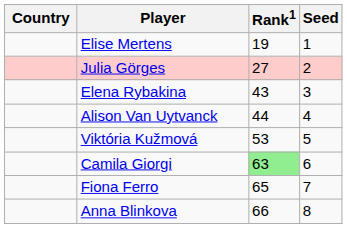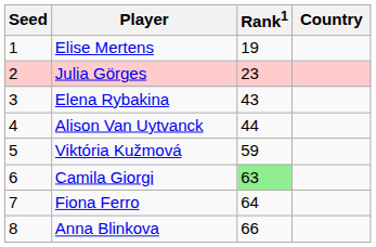 <table class="sortable wikitable">
 <tr>
-<th width="70">Country</th>
+<th>Seed</th>
 <th width="175">Player</th>
 <th>Rank<sup>1</sup></th>
-<th>Seed</th>
+<th width="70">Country</th>
 </tr>
 <tr>
-<td></td>
+<td>1</td>
 <td><a href='#'>Elise Mertens</a></td>
 <td>19</td>
-<td>1</td>
+<td></td>
 </tr>
 <tr style="background:#fcc;">
+<td>2</td>
+<td><a href='#'>Julia Görges</a></td>
+<td>23</td>
 <td></td>
-<td><a href='#'>Julia Görges</a></td>
-<td>27</td>
-<td>2</td>
 </tr>
 <tr>
-<td></td>
+<td>3</td>
 <td><a href='#'>Elena Rybakina</a></td>
 <td>43</td>
-<td>3</td>
+<td></td>
 </tr>
 <tr>
-<td></td>
+<td>4</td>
 <td><a href='#'>Alison Van Uytvanck</a></td>
 <td>44</td>
-<td>4</td>
+<td></td>
 </tr>
 <tr>
+<td>5</td>
+<td><a href='#'>Viktória Kužmová</a></td>
+<td>59</td>
 <td></td>
-<td><a href='#'>Viktória Kužmová</a></td>
-<td>53</td>
-<td>5</td>
 </tr>
 <tr>
-<td></td>
+<td>6</td>
 <td><a href='#'>Camila Giorgi</a></td>
 <td style="background: lightgreen;">63</td>
-<td>6</td>
+<td></td>
 </tr>
 <tr>
+<td>7</td>
+<td><a href='#'>Fiona Ferro</a></td>
+<td>64</td>
 <td></td>
-<td><a href='#'>Fiona Ferro</a></td>
-<td>65</td>
-<td>7</td>
 </tr>
 <tr>
-<td></td>
+<td>8</td>
 <td><a href='#'>Anna Blinkova</a></td>
 <td>66</td>
-<td>8</td>
+<td></td>
 </tr>
 </table>
